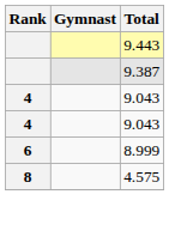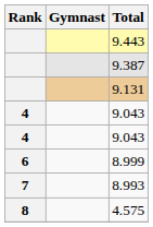 <table class="wikitable sortable" style="text-align:center; font-size:95%">
 <tr>
 <th scope=col>Rank</th>
 <th scope=col>Gymnast</th>
 <th scope=col>Total</th>
 </tr>
 <tr bgcolor=fffcaf>
 <th scope=row style="text-align:center"></th>
 <td align=left></td>
 <td>9.443</td>
 </tr>
 <tr bgcolor=e5e5e5>
 <th scope=row style="text-align:center"></th>
 <td align=left></td>
 <td>9.387</td>
+</tr>
+<tr bgcolor=eecc99>
+<th scope=row style="text-align:center"></th>
+<td align=left></td>
+<td>9.131</td>
 </tr>
 <tr>
 <th scope=row style="text-align:center">4</th>
 <td align=left></td>
 <td>9.043</td>
 </tr>
 <tr>
 <th scope=row style="text-align:center">4</th>
 <td align=left></td>
 <td>9.043</td>
 </tr>
 <tr>
 <th scope=row style="text-align:center">6</th>
 <td align=left></td>
 <td>8.999</td>
 </tr>
 <tr>
+<th scope=row style="text-align:center">7</th>
+<td align=left></td>
+<td>8.993</td>
+</tr>
+<tr>
 <th scope=row style="text-align:center">8</th>
 <td align=left></td>
 <td>4.575</td>
 </tr>
 <tr>
 </tr>
 </table>
